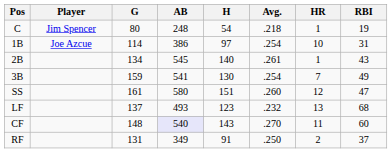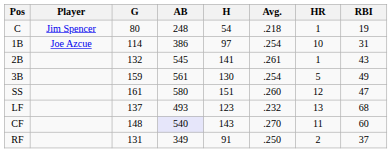 <table class="wikitable sortable">
 <tr>
 <th bgcolor="#DDDDFF" width="5%">Pos</th>
 <th bgcolor="#DDDDFF" width="16%">Player</th>
 <th bgcolor="#DDDDFF" width="9%">G</th>
 <th bgcolor="#DDDDFF" width="9%">AB</th>
 <th bgcolor="#DDDDFF" width="9%">H</th>
 <th bgcolor="#DDDDFF" width="9%">Avg.</th>
 <th bgcolor="#DDDDFF" width="9%">HR</th>
 <th bgcolor="#DDDDFF" width="9%">RBI</th>
 </tr>
 <tr align="center">
 <td>C</td>
 <td><a href='#'>Jim Spencer</a></td>
 <td>80</td>
 <td>248</td>
 <td>54</td>
 <td>.218</td>
 <td>1</td>
 <td>19</td>
 </tr>
 <tr align=center>
 <td>1B</td>
 <td><a href='#'>Joe Azcue</a></td>
 <td>114</td>
 <td>386</td>
 <td>97</td>
 <td>.254</td>
 <td>10</td>
 <td>31</td>
 </tr>
 <tr align=center>
 <td>2B</td>
 <td></td>
-<td>134</td>
+<td>132</td>
 <td>545</td>
-<td>140</td>
+<td>141</td>
 <td>.261</td>
 <td>1</td>
 <td>43</td>
 </tr>
 <tr align="center">
 <td>3B</td>
 <td></td>
 <td>159</td>
-<td>541</td>
+<td>561</td>
 <td>130</td>
 <td>.254</td>
-<td>7</td>
+<td>5</td>
 <td>49</td>
 </tr>
 <tr align="center">
 <td>SS</td>
 <td></td>
 <td>161</td>
 <td>580</td>
 <td>151</td>
 <td>.260</td>
 <td>12</td>
 <td>47</td>
 </tr>
 <tr align="center">
 <td>LF</td>
 <td></td>
 <td>137</td>
 <td>493</td>
 <td>123</td>
 <td>.232</td>
 <td>13</td>
 <td>68</td>
 </tr>
 <tr align="center">
 <td>CF</td>
 <td></td>
 <td>148</td>
 <td style="background: lavender;">540</td>
 <td>143</td>
 <td>.270</td>
 <td>11</td>
 <td>60</td>
 </tr>
 <tr align="center">
 <td>RF</td>
 <td></td>
 <td>131</td>
 <td>349</td>
 <td>91</td>
 <td>.250</td>
 <td>2</td>
 <td>37</td>
 </tr>
 </table>
